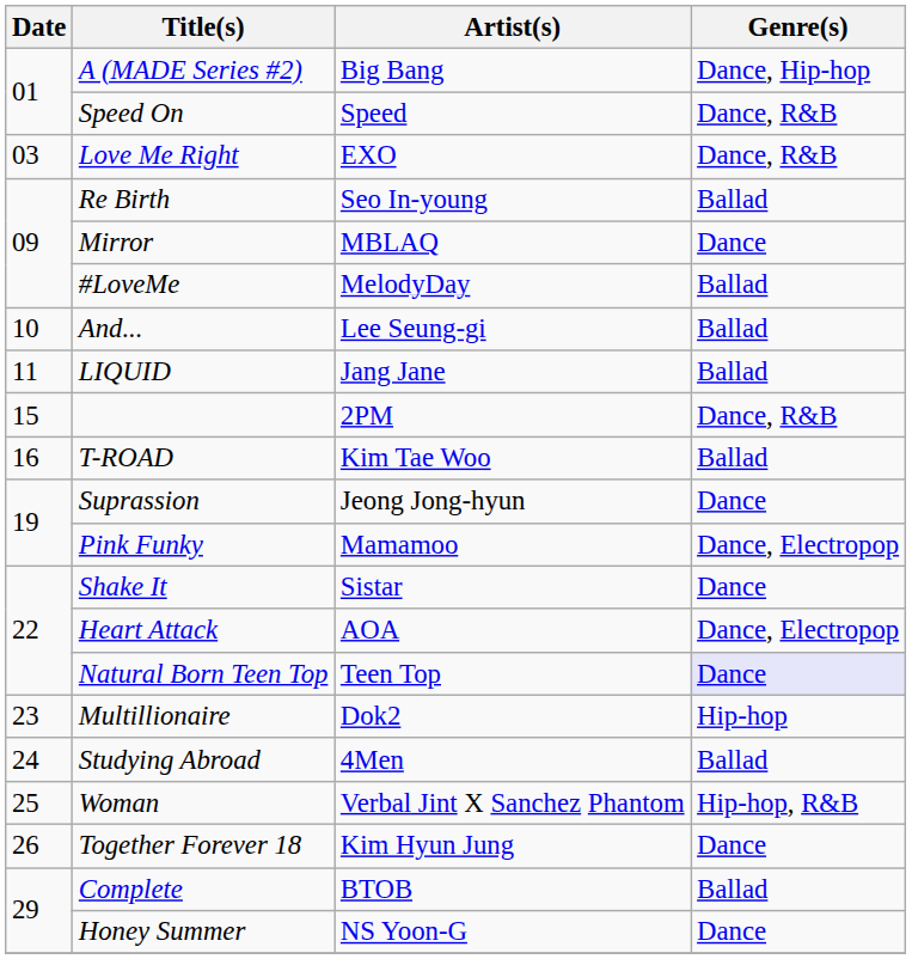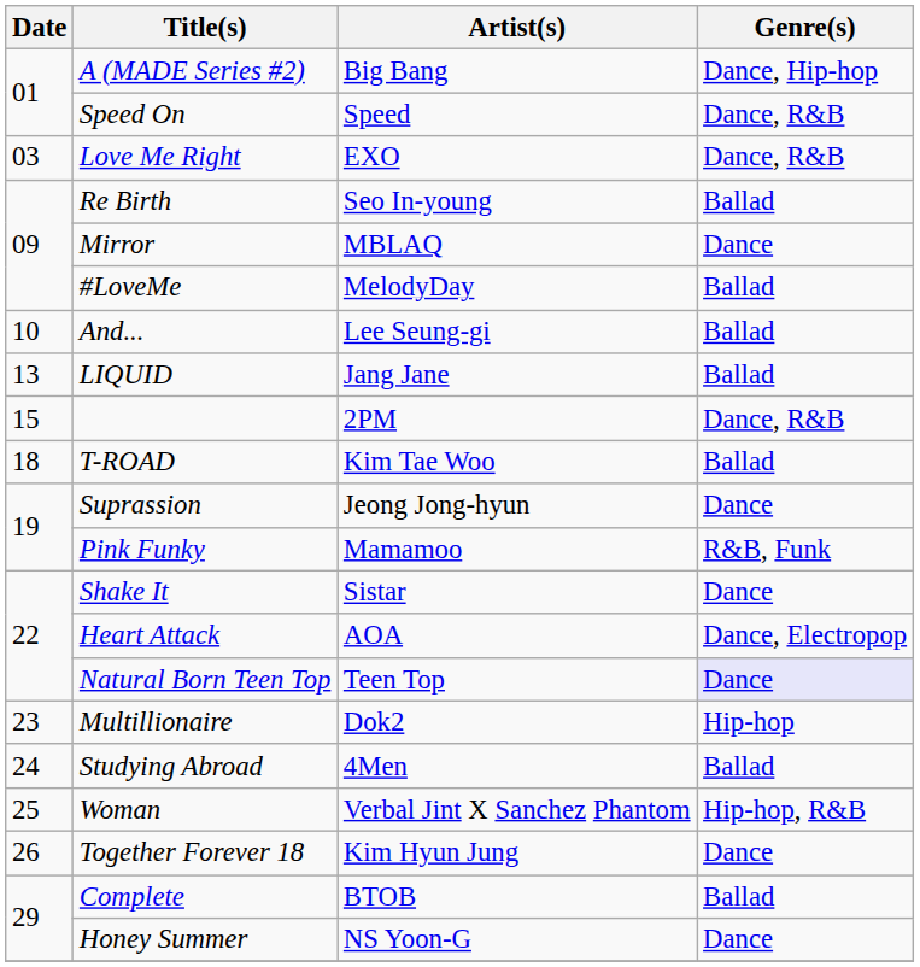 <table class="wikitable" style="text-align: left;">
 <tr>
 <th>Date</th>
 <th>Title(s)</th>
 <th>Artist(s)</th>
 <th>Genre(s)</th>
 </tr>
 <tr>
 <td rowspan="2">01</td>
 <td><em><a href='#'>A (MADE Series #2)</a></em></td>
 <td><a href='#'>Big Bang</a></td>
 <td><a href='#'>Dance</a>, <a href='#'>Hip-hop</a></td>
 </tr>
 <tr>
 <td><em>Speed On</em></td>
 <td><a href='#'>Speed</a></td>
 <td><a href='#'>Dance</a>, <a href='#'>R&B</a></td>
 </tr>
 <tr>
 <td rowspan="1">03</td>
 <td><em><a href='#'>Love Me Right</a></em></td>
 <td><a href='#'>EXO</a></td>
 <td><a href='#'>Dance</a>, <a href='#'>R&B</a></td>
 </tr>
 <tr>
 <td rowspan="3">09</td>
 <td><em>Re Birth</em></td>
 <td><a href='#'>Seo In-young</a></td>
 <td><a href='#'>Ballad</a></td>
 </tr>
 <tr>
 <td><em>Mirror</em></td>
 <td><a href='#'>MBLAQ</a></td>
 <td><a href='#'>Dance</a></td>
 </tr>
 <tr>
 <td><em>#LoveMe</em></td>
 <td><a href='#'>MelodyDay</a></td>
 <td><a href='#'>Ballad</a></td>
 </tr>
 <tr>
 <td rowspan="1">10</td>
 <td><em>And...</em></td>
 <td><a href='#'>Lee Seung-gi</a></td>
 <td><a href='#'>Ballad</a></td>
 </tr>
 <tr>
-<td rowspan="1">11</td>
+<td rowspan="1">13</td>
 <td><em>LIQUID</em></td>
 <td><a href='#'>Jang Jane</a></td>
 <td><a href='#'>Ballad</a></td>
 </tr>
 <tr>
 <td rowspan="1">15</td>
 <td><em></em></td>
 <td><a href='#'>2PM</a></td>
 <td><a href='#'>Dance</a>, <a href='#'>R&B</a></td>
 </tr>
 <tr>
-<td rowspan="1">16</td>
+<td rowspan="1">18</td>
 <td><em>T-ROAD</em></td>
 <td><a href='#'>Kim Tae Woo</a></td>
 <td><a href='#'>Ballad</a></td>
 </tr>
 <tr>
 <td rowspan="2">19</td>
 <td><em>Suprassion</em></td>
 <td>Jeong Jong-hyun</td>
 <td><a href='#'>Dance</a></td>
 </tr>
 <tr>
 <td><em><a href='#'>Pink Funky</a></em></td>
 <td><a href='#'>Mamamoo</a></td>
-<td><a href='#'>Dance</a>, <a href='#'>Electropop</a></td>
+<td><a href='#'>R&B</a>, <a href='#'>Funk</a></td>
 </tr>
 <tr>
 <td rowspan="3">22</td>
 <td><em><a href='#'>Shake It</a></em></td>
 <td><a href='#'>Sistar</a></td>
 <td><a href='#'>Dance</a></td>
 </tr>
 <tr>
 <td><em><a href='#'>Heart Attack</a></em></td>
 <td><a href='#'>AOA</a></td>
 <td><a href='#'>Dance</a>, <a href='#'>Electropop</a></td>
 </tr>
 <tr>
 <td><em><a href='#'>Natural Born Teen Top</a></em></td>
 <td><a href='#'>Teen Top</a></td>
 <td style="background: lavender;"><a href='#'>Dance</a></td>
 </tr>
 <tr>
 <td rowspan="1">23</td>
 <td><em>Multillionaire</em></td>
 <td><a href='#'>Dok2</a></td>
 <td><a href='#'>Hip-hop</a></td>
 </tr>
 <tr>
 <td rowspan="1">24</td>
 <td><em>Studying Abroad</em></td>
 <td><a href='#'>4Men</a></td>
 <td><a href='#'>Ballad</a></td>
 </tr>
 <tr>
 <td rowspan="1">25</td>
 <td><em>Woman</em></td>
 <td><a href='#'>Verbal Jint</a> X <a href='#'>Sanchez</a> <a href='#'>Phantom</a></td>
 <td><a href='#'>Hip-hop</a>, <a href='#'>R&B</a></td>
 </tr>
 <tr>
 <td rowspan="1">26</td>
 <td><em>Together Forever 18</em></td>
 <td><a href='#'>Kim Hyun Jung</a></td>
 <td><a href='#'>Dance</a></td>
 </tr>
 <tr>
 <td rowspan="2">29</td>
 <td><em><a href='#'>Complete</a></em></td>
 <td><a href='#'>BTOB</a></td>
 <td><a href='#'>Ballad</a></td>
 </tr>
 <tr>
 <td><em>Honey Summer</em></td>
 <td><a href='#'>NS Yoon-G</a></td>
 <td><a href='#'>Dance</a></td>
 </tr>
 <tr>
 </tr>
 </table>
